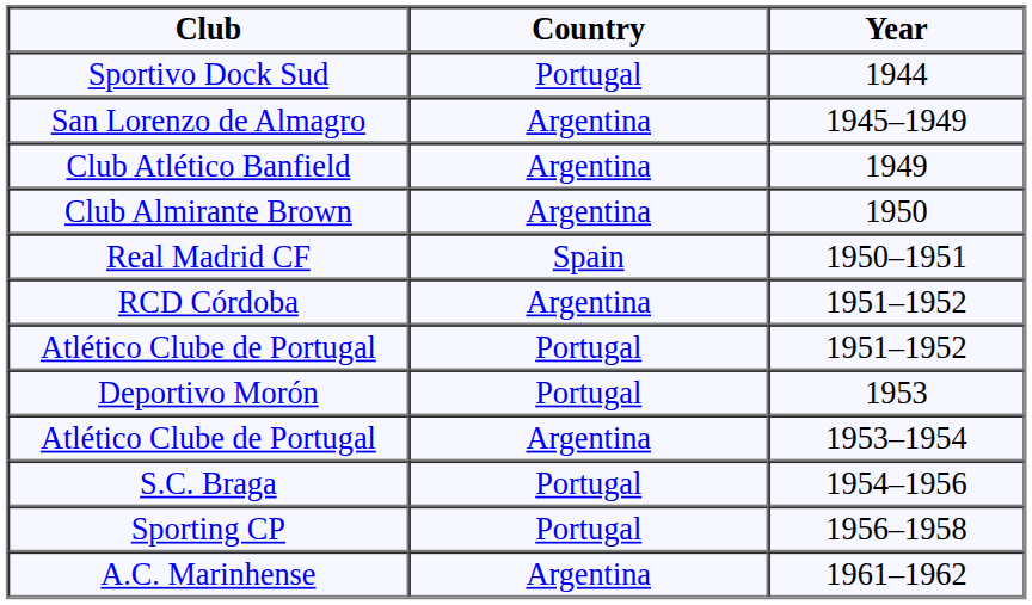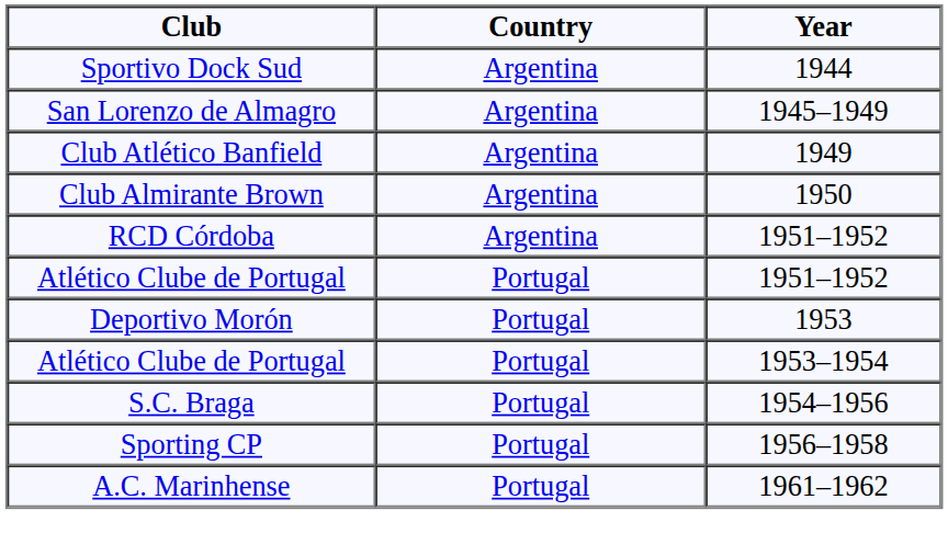 <table align="center" bgcolor="#f7f8ff" border="1" cellspacing="0" style="font-size: 95%; border: gray solid 1px; border-">
 <tr>
 <th width="190">Club</th>
 <th width="170">Country</th>
 <th width="120">Year</th>
 </tr>
 <tr align="center">
 <td><a href='#'>Sportivo Dock Sud</a></td>
-<td> <a href='#'>Portugal</a></td>
+<td> <a href='#'>Argentina</a></td>
 <td>1944</td>
 </tr>
 <tr align="center">
 <td><a href='#'>San Lorenzo de Almagro</a></td>
 <td> <a href='#'>Argentina</a></td>
 <td>1945–1949</td>
 </tr>
 <tr align="center">
 <td><a href='#'>Club Atlético Banfield</a></td>
 <td> <a href='#'>Argentina</a></td>
 <td>1949</td>
 </tr>
 <tr align="center">
 <td><a href='#'>Club Almirante Brown</a></td>
 <td> <a href='#'>Argentina</a></td>
 <td>1950</td>
 </tr>
 <tr align="center">
-<td><a href='#'>Real Madrid CF</a></td>
-<td> <a href='#'>Spain</a></td>
-<td>1950–1951</td>
-</tr>
-<tr align="center">
 <td><a href='#'>RCD Córdoba</a></td>
 <td> <a href='#'>Argentina</a></td>
 <td>1951–1952</td>
 </tr>
 <tr align="center">
 <td><a href='#'>Atlético Clube de Portugal</a></td>
 <td> <a href='#'>Portugal</a></td>
 <td>1951–1952</td>
 </tr>
 <tr align="center">
 <td><a href='#'>Deportivo Morón</a></td>
 <td> <a href='#'>Portugal</a></td>
 <td>1953</td>
 </tr>
 <tr align="center">
 <td><a href='#'>Atlético Clube de Portugal</a></td>
-<td> <a href='#'>Argentina</a></td>
+<td> <a href='#'>Portugal</a></td>
 <td>1953–1954</td>
 </tr>
 <tr align="center">
 <td><a href='#'>S.C. Braga</a></td>
 <td> <a href='#'>Portugal</a></td>
 <td>1954–1956</td>
 </tr>
 <tr align="center">
 <td><a href='#'>Sporting CP</a></td>
 <td> <a href='#'>Portugal</a></td>
 <td>1956–1958</td>
 </tr>
 <tr align="center">
 <td><a href='#'>A.C. Marinhense</a></td>
-<td> <a href='#'>Argentina</a></td>
+<td> <a href='#'>Portugal</a></td>
 <td>1961–1962</td>
 </tr>
 </table>
